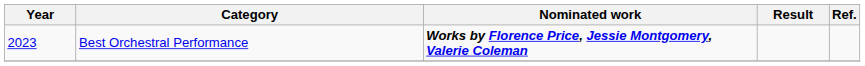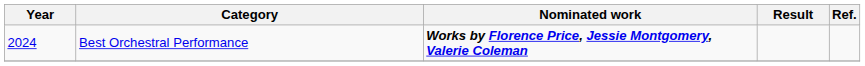 <table class=wikitable>
 <tr>
 <th scope="col" style="width:5em;">Year</th>
 <th scope="col" style="width:26em;">Category</th>
 <th scope="col" style="width:25em;">Nominated work</th>
 <th scope="col" style="width:5em;">Result</th>
 <th>Ref.</th>
 </tr>
 <tr>
-<td><a href='#'>2023</a></td>
+<td><a href='#'>2024</a></td>
 <td><a href='#'>Best Orchestral Performance</a></td>
 <td><strong><em>Works by <a href='#'>Florence Price</a>, <a href='#'>Jessie Montgomery</a>, <a href='#'>Valerie Coleman</a></em></strong></td>
 <td></td>
 <td></td>
 </tr>
 <tr>
 </tr>
 </table>
